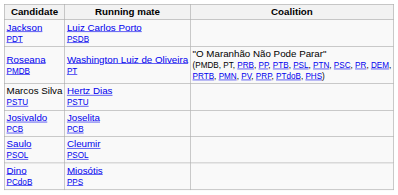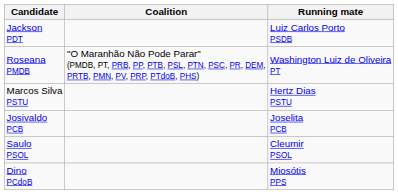 <table class="sortable wikitable">
 <tr style="background:#ececec; vertical-align:top;">
 <th>Candidate</th>
+<th>Coalition</th>
 <th>Running mate</th>
-<th>Coalition</th>
 </tr>
 <tr>
 <td><a href='#'>Jackson</a><br><small><a href='#'>PDT</a></small></td>
+<td></td>
 <td><a href='#'>Luiz Carlos Porto</a><br><small><a href='#'>PSDB</a></small></td>
-<td></td>
 </tr>
 <tr>
 <td><a href='#'>Roseana</a><br><small><a href='#'>PMDB</a></small></td>
+<td><div>"O Maranhão Não Pode Parar"<br><small>(PMDB, PT, <a href='#'>PRB</a>, <a href='#'>PP</a>, <a href='#'>PTB</a>, <a href='#'>PSL</a>, <a href='#'>PTN</a>, <a href='#'>PSC</a>, <a href='#'>PR</a>, <a href='#'>DEM</a>,<br> <a href='#'>PRTB</a>, <a href='#'>PMN</a>, <a href='#'>PV</a>, <a href='#'>PRP</a>, <a href='#'>PTdoB</a>, <a href='#'>PHS</a>)</small></div></td>
 <td><a href='#'>Washington Luiz de Oliveira</a><br><small><a href='#'>PT</a></small></td>
-<td><div>"O Maranhão Não Pode Parar"<br><small>(PMDB, PT, <a href='#'>PRB</a>, <a href='#'>PP</a>, <a href='#'>PTB</a>, <a href='#'>PSL</a>, <a href='#'>PTN</a>, <a href='#'>PSC</a>, <a href='#'>PR</a>, <a href='#'>DEM</a>,<br> <a href='#'>PRTB</a>, <a href='#'>PMN</a>, <a href='#'>PV</a>, <a href='#'>PRP</a>, <a href='#'>PTdoB</a>, <a href='#'>PHS</a>)</small></div></td>
 </tr>
 <tr>
 <td>Marcos Silva<br><small><a href='#'>PSTU</a></small></td>
+<td></td>
 <td><a href='#'>Hertz Dias</a><br><small><a href='#'>PSTU</a></small></td>
-<td></td>
 </tr>
 <tr>
 <td><a href='#'>Josivaldo</a><br><small><a href='#'>PCB</a></small></td>
+<td></td>
 <td><a href='#'>Joselita</a><br><small><a href='#'>PCB</a></small></td>
-<td></td>
 </tr>
 <tr>
 <td><a href='#'>Saulo</a><br><small><a href='#'>PSOL</a></small></td>
+<td></td>
 <td><a href='#'>Cleumir</a><br><small><a href='#'>PSOL</a></small></td>
-<td></td>
 </tr>
 <tr>
 <td><a href='#'>Dino</a><br><small><a href='#'>PCdoB</a></small></td>
+<td></td>
 <td><a href='#'>Miosótis</a><br><small><a href='#'>PPS</a></small></td>
-<td></td>
 </tr>
 </table>
